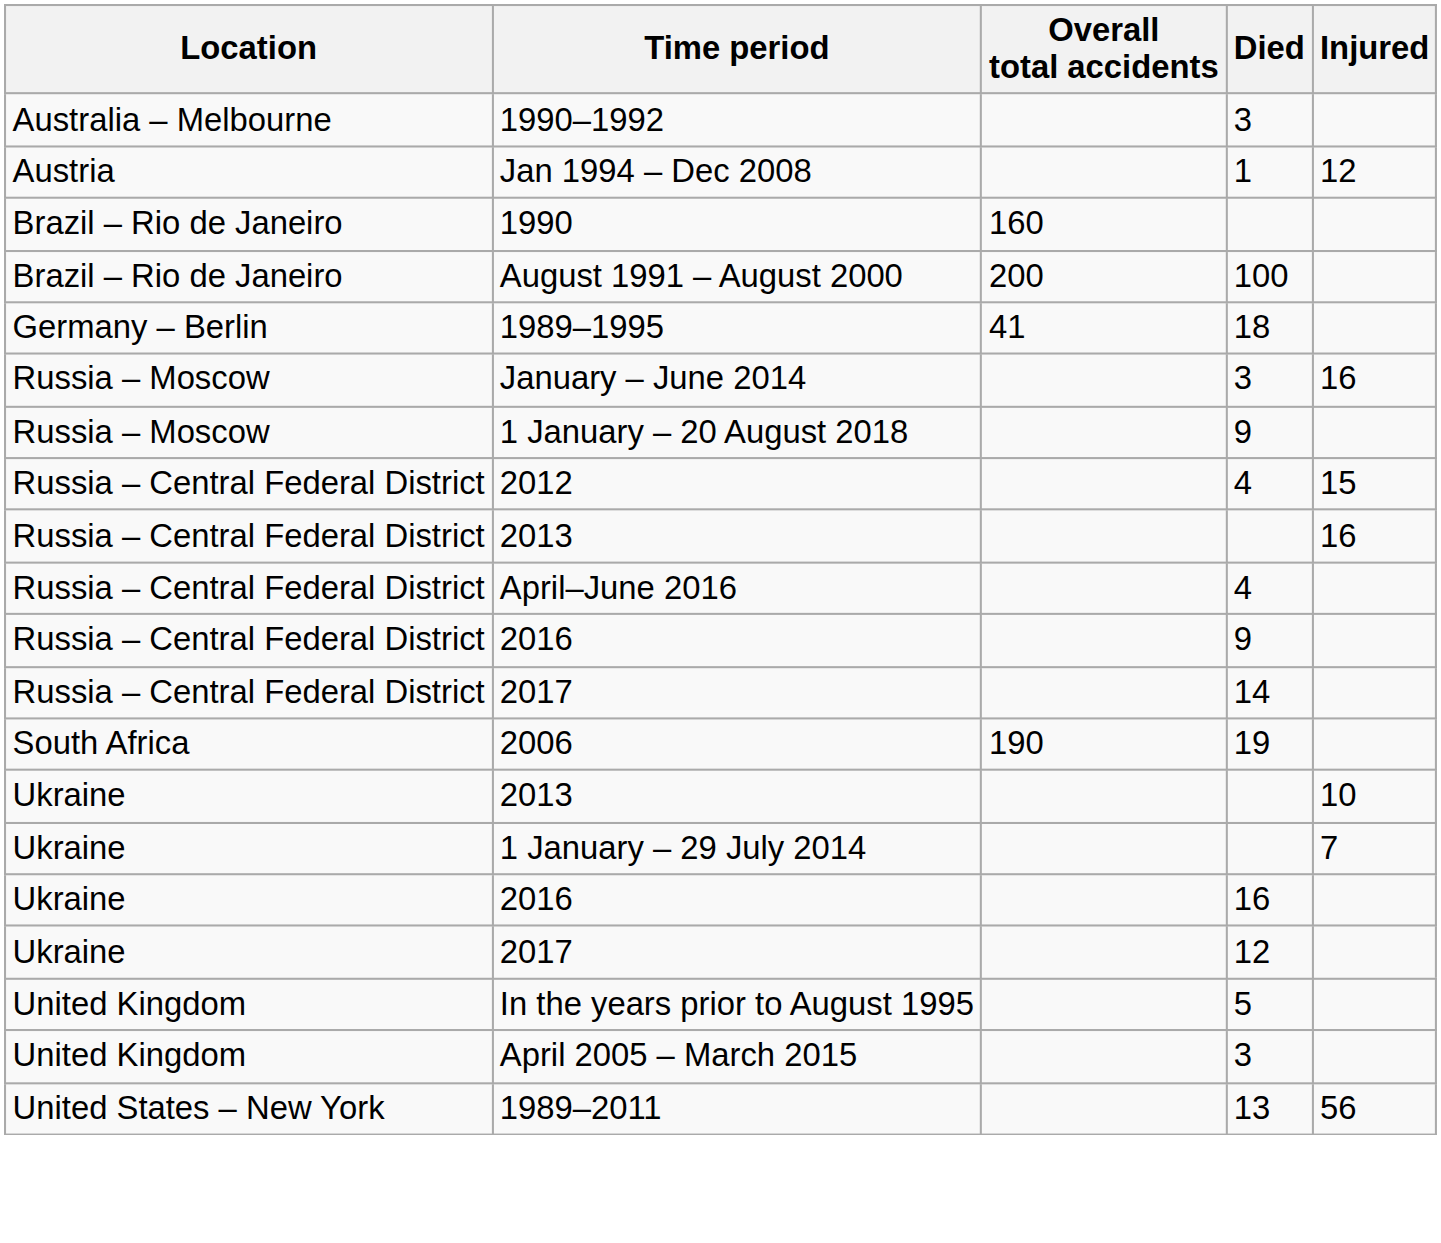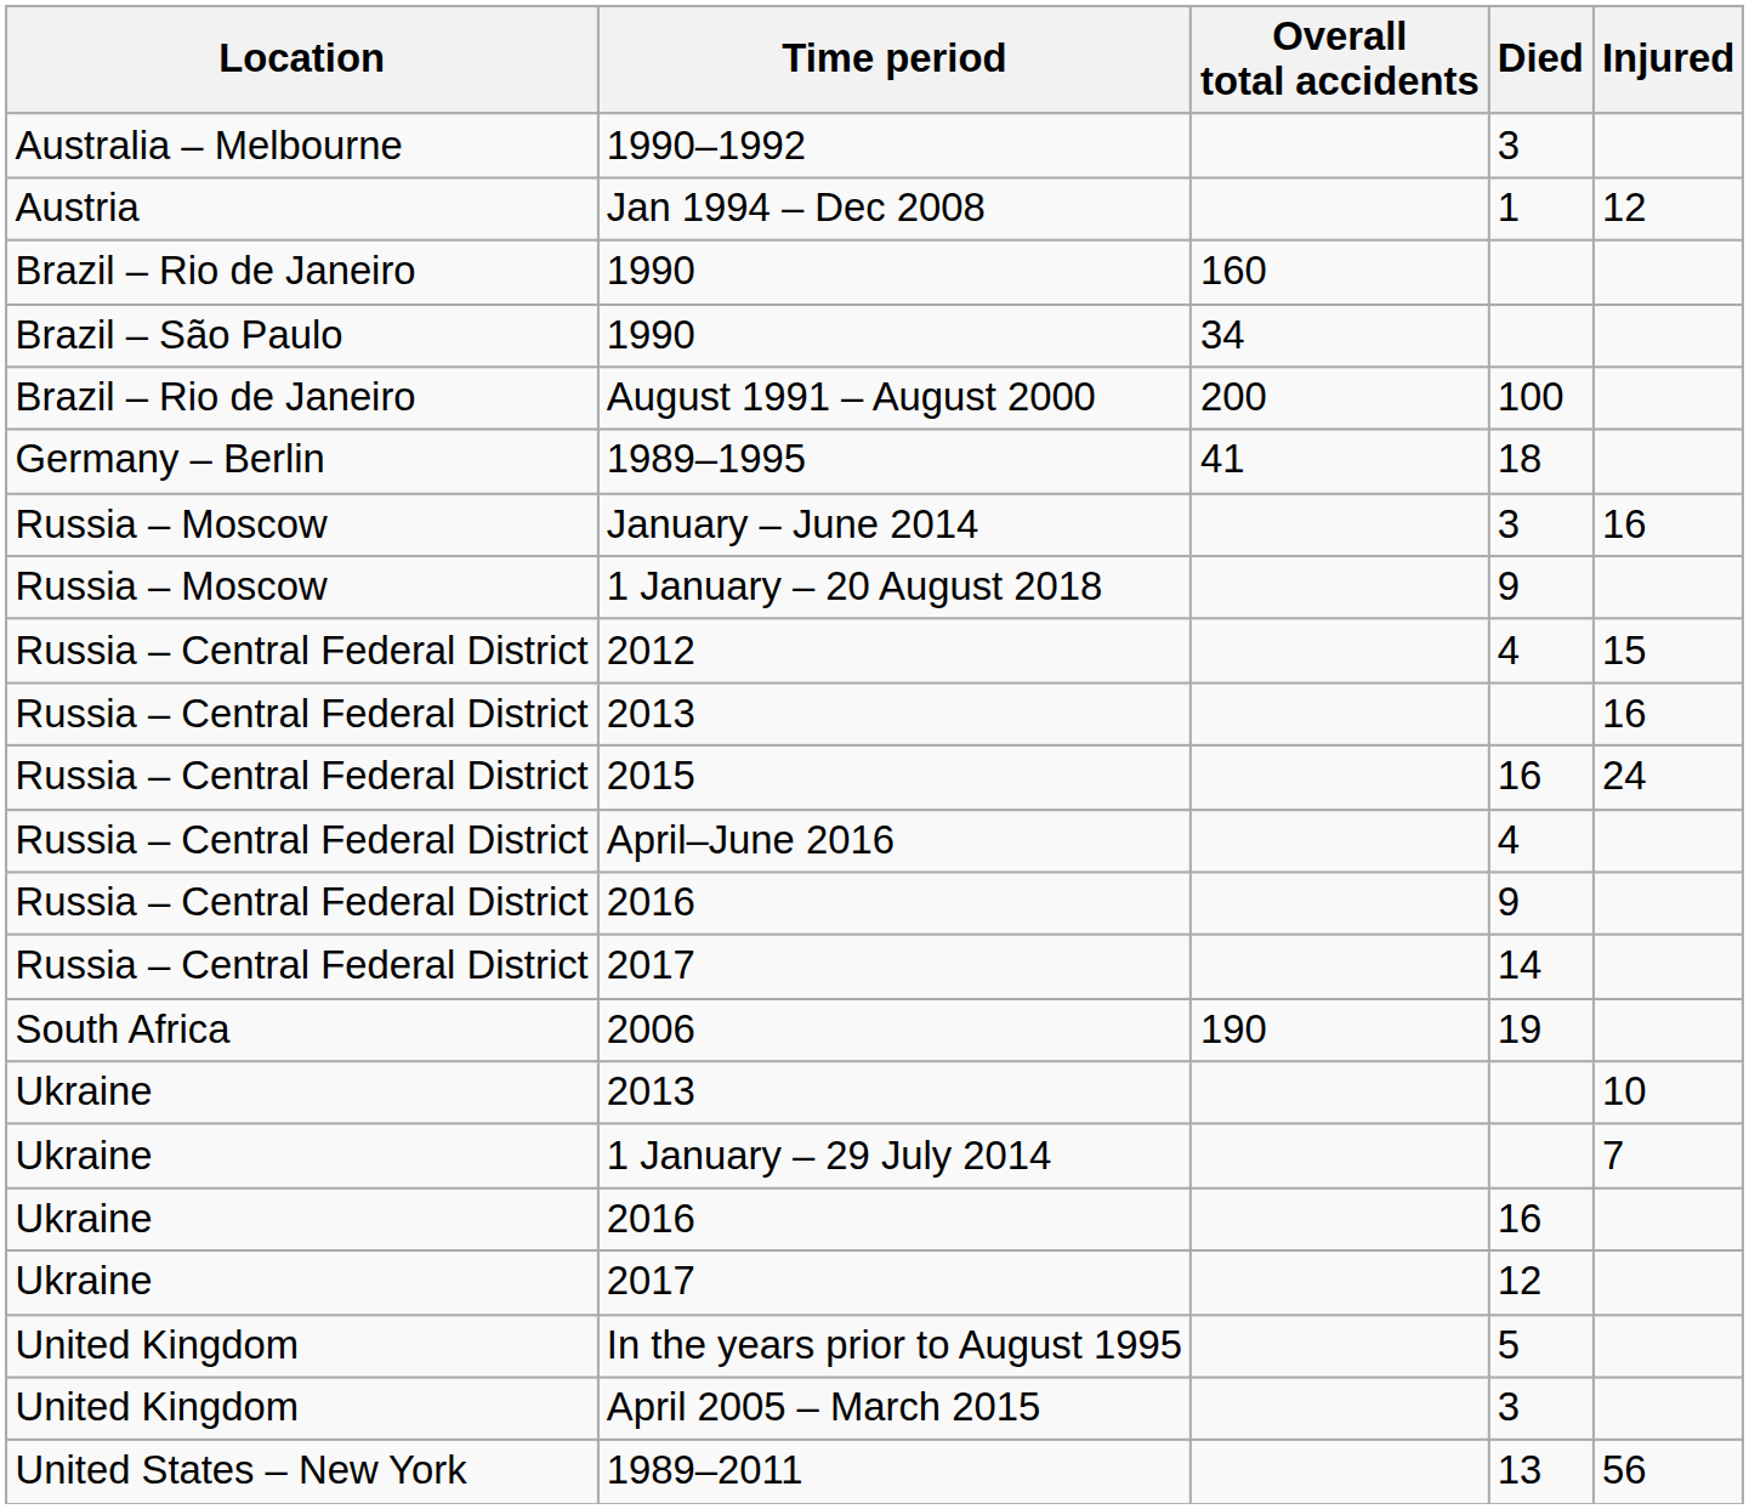 <table class="wikitable sortable">
 <tr>
 <th scope="col">Location</th>
 <th scope="col">Time period</th>
 <th scope="col">Overall<br>total accidents</th>
 <th scope="col">Died</th>
 <th scope="col">Injured</th>
 </tr>
 <tr>
 <td>Australia – Melbourne</td>
 <td>1990–1992</td>
 <td></td>
 <td>3</td>
 <td></td>
 </tr>
 <tr>
 <td>Austria</td>
 <td>Jan 1994 – Dec 2008</td>
 <td></td>
 <td>1</td>
 <td>12</td>
 </tr>
 <tr>
 <td>Brazil – Rio de Janeiro</td>
 <td>1990</td>
 <td>160</td>
+<td></td>
+<td></td>
+</tr>
+<tr>
+<td>Brazil – São Paulo</td>
+<td>1990</td>
+<td>34</td>
 <td></td>
 <td></td>
 </tr>
 <tr>
 <td>Brazil – Rio de Janeiro</td>
 <td>August 1991 – August 2000</td>
 <td>200</td>
 <td>100</td>
 <td></td>
 </tr>
 <tr>
 <td>Germany – Berlin</td>
 <td>1989–1995</td>
 <td>41</td>
 <td>18</td>
 <td></td>
 </tr>
 <tr>
 <td>Russia – Moscow</td>
 <td>January – June 2014</td>
 <td></td>
 <td>3</td>
 <td>16</td>
 </tr>
 <tr>
 <td>Russia – Moscow</td>
 <td>1 January – 20 August 2018</td>
 <td></td>
 <td>9</td>
 <td></td>
 </tr>
 <tr>
 <td>Russia – Central Federal District</td>
 <td>2012</td>
 <td></td>
 <td>4</td>
 <td>15</td>
 </tr>
 <tr>
 <td>Russia – Central Federal District</td>
 <td>2013</td>
 <td></td>
 <td></td>
 <td>16</td>
+</tr>
+<tr>
+<td>Russia – Central Federal District</td>
+<td>2015</td>
+<td></td>
+<td>16</td>
+<td>24</td>
 </tr>
 <tr>
 <td>Russia – Central Federal District</td>
 <td>April–June 2016</td>
 <td></td>
 <td>4</td>
 <td></td>
 </tr>
 <tr>
 <td>Russia – Central Federal District</td>
 <td>2016</td>
 <td></td>
 <td>9</td>
 <td></td>
 </tr>
 <tr>
 <td>Russia – Central Federal District</td>
 <td>2017</td>
 <td></td>
 <td>14</td>
 <td></td>
 </tr>
 <tr>
 <td>South Africa</td>
 <td>2006</td>
 <td>190</td>
 <td>19</td>
 <td></td>
 </tr>
 <tr>
 <td>Ukraine</td>
 <td>2013</td>
 <td></td>
 <td></td>
 <td>10</td>
 </tr>
 <tr>
 <td>Ukraine</td>
 <td>1 January – 29 July 2014</td>
 <td></td>
 <td></td>
 <td>7</td>
 </tr>
 <tr>
 <td>Ukraine</td>
 <td>2016</td>
 <td></td>
 <td>16</td>
 <td></td>
 </tr>
 <tr>
 <td>Ukraine</td>
 <td>2017</td>
 <td></td>
 <td>12</td>
 </tr>
 <tr>
 <td>United Kingdom</td>
 <td>In the years prior to August 1995</td>
 <td></td>
 <td>5</td>
 <td></td>
 </tr>
 <tr>
 <td>United Kingdom</td>
 <td>April 2005 – March 2015</td>
 <td></td>
 <td>3</td>
 <td></td>
 </tr>
 <tr>
 <td>United States – New York</td>
 <td>1989–2011</td>
 <td></td>
 <td>13</td>
 <td>56</td>
 </tr>
 </table>
